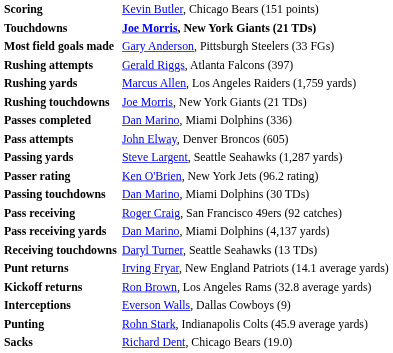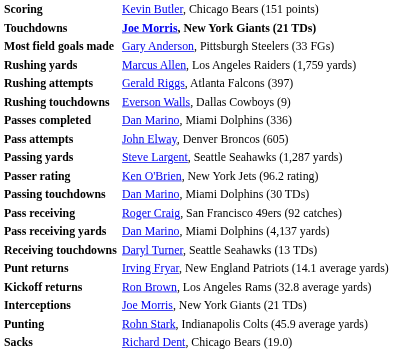 <table cellpadding="3" cellspacing="1">
 <tr>
 <td><strong>Scoring</strong></td>
 <td><a href='#'>Kevin Butler</a>, Chicago Bears (151 points)</td>
 </tr>
 <tr>
 <td><strong>Touchdowns</strong></td>
 <td><strong><a href='#'>Joe Morris</a>, New York Giants (21 TDs)</strong></td>
 </tr>
 <tr>
 <td><strong>Most field goals made</strong></td>
 <td><a href='#'>Gary Anderson</a>, Pittsburgh Steelers (33 FGs)</td>
 </tr>
 <tr>
+<td><strong>Rushing yards</strong></td>
+<td><a href='#'>Marcus Allen</a>, Los Angeles Raiders (1,759 yards)</td>
+</tr>
+<tr>
 <td><strong>Rushing attempts</strong></td>
 <td><a href='#'>Gerald Riggs</a>, Atlanta Falcons (397)</td>
 </tr>
 <tr>
-<td><strong>Rushing yards</strong></td>
-<td><a href='#'>Marcus Allen</a>, Los Angeles Raiders (1,759 yards)</td>
-</tr>
-<tr>
 <td><strong>Rushing touchdowns</strong></td>
-<td><a href='#'>Joe Morris</a>, New York Giants (21 TDs)</td>
+<td><a href='#'>Everson Walls</a>, Dallas Cowboys (9)</td>
 </tr>
 <tr>
 <td><strong>Passes completed</strong></td>
 <td><a href='#'>Dan Marino</a>, Miami Dolphins (336)</td>
 </tr>
 <tr>
 <td><strong>Pass attempts</strong></td>
 <td><a href='#'>John Elway</a>, Denver Broncos (605)</td>
 </tr>
 <tr>
 <td><strong>Passing yards</strong></td>
 <td><a href='#'>Steve Largent</a>, Seattle Seahawks (1,287 yards)</td>
 </tr>
 <tr>
 <td><strong>Passer rating</strong></td>
 <td><a href='#'>Ken O'Brien</a>, New York Jets (96.2 rating)</td>
 </tr>
 <tr>
 <td><strong>Passing touchdowns</strong></td>
 <td><a href='#'>Dan Marino</a>, Miami Dolphins (30 TDs)</td>
 </tr>
 <tr>
 <td><strong>Pass receiving</strong></td>
 <td><a href='#'>Roger Craig</a>, San Francisco 49ers (92 catches)</td>
 </tr>
 <tr>
 <td><strong>Pass receiving yards</strong></td>
 <td><a href='#'>Dan Marino</a>, Miami Dolphins (4,137 yards)</td>
 </tr>
 <tr>
 <td><strong>Receiving touchdowns</strong></td>
 <td><a href='#'>Daryl Turner</a>, Seattle Seahawks (13 TDs)</td>
 </tr>
 <tr>
 <td><strong>Punt returns</strong></td>
 <td><a href='#'>Irving Fryar</a>, New England Patriots (14.1 average yards)</td>
 </tr>
 <tr>
 <td><strong>Kickoff returns</strong></td>
 <td><a href='#'>Ron Brown</a>, Los Angeles Rams (32.8 average yards)</td>
 </tr>
 <tr>
 <td><strong>Interceptions</strong></td>
-<td><a href='#'>Everson Walls</a>, Dallas Cowboys (9)</td>
+<td><a href='#'>Joe Morris</a>, New York Giants (21 TDs)</td>
 </tr>
 <tr>
 <td><strong>Punting</strong></td>
 <td><a href='#'>Rohn Stark</a>, Indianapolis Colts (45.9 average yards)</td>
 </tr>
 <tr>
 <td><strong>Sacks</strong></td>
 <td><a href='#'>Richard Dent</a>, Chicago Bears (19.0)</td>
 </tr>
 </table>
